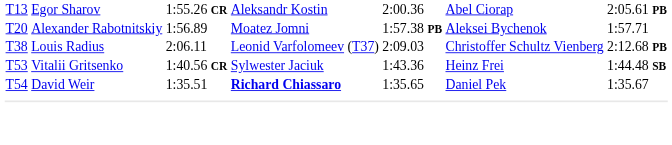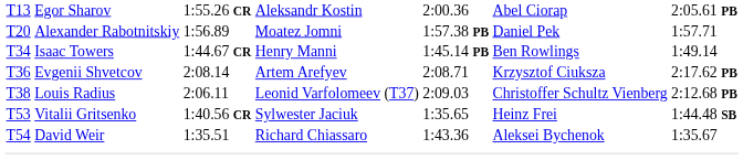 <table>
 <tr>
 <td><a href='#'>T13</a></td>
 <td><a href='#'>Egor Sharov</a><br></td>
 <td>1:55.26 <small><strong>CR</strong></small></td>
 <td><a href='#'>Aleksandr Kostin</a><br></td>
 <td>2:00.36</td>
 <td><a href='#'>Abel Ciorap</a><br></td>
 <td>2:05.61 <small><strong>PB</strong></small></td>
 </tr>
 <tr>
 <td><a href='#'>T20</a></td>
 <td><a href='#'>Alexander Rabotnitskiy</a><br></td>
 <td>1:56.89</td>
 <td><a href='#'>Moatez Jomni</a><br></td>
 <td>1:57.38 <small><strong>PB</strong></small></td>
-<td><a href='#'>Aleksei Bychenok</a><br></td>
+<td><a href='#'>Daniel Pek</a><br></td>
 <td>1:57.71</td>
+</tr>
+<tr>
+<td><a href='#'>T34</a></td>
+<td><a href='#'>Isaac Towers</a><br></td>
+<td>1:44.67 <small><strong>CR</strong></small></td>
+<td><a href='#'>Henry Manni</a><br></td>
+<td>1:45.14 <small><strong>PB</strong></small></td>
+<td><a href='#'>Ben Rowlings</a><br></td>
+<td>1:49.14</td>
+</tr>
+<tr>
+<td><a href='#'>T36</a></td>
+<td><a href='#'>Evgenii Shvetcov</a><br></td>
+<td>2:08.14</td>
+<td><a href='#'>Artem Arefyev</a><br></td>
+<td>2:08.71</td>
+<td><a href='#'>Krzysztof Ciuksza</a><br></td>
+<td>2:17.62 <small><strong>PB</strong></small></td>
 </tr>
 <tr>
 <td><a href='#'>T38</a></td>
 <td><a href='#'>Louis Radius</a><br></td>
 <td>2:06.11</td>
 <td><a href='#'>Leonid Varfolomeev</a> (<a href='#'>T37</a>)<br></td>
 <td>2:09.03</td>
 <td><a href='#'>Christoffer Schultz Vienberg</a><br></td>
 <td>2:12.68 <small><strong>PB</strong></small></td>
 </tr>
 <tr>
 <td><a href='#'>T53</a></td>
 <td><a href='#'>Vitalii Gritsenko</a><br></td>
 <td>1:40.56 <small><strong>CR</strong></small></td>
 <td><a href='#'>Sylwester Jaciuk</a><br></td>
-<td>1:43.36</td>
+<td>1:35.65</td>
 <td><a href='#'>Heinz Frei</a><br></td>
 <td>1:44.48 <small><strong>SB</strong></small></td>
 </tr>
 <tr>
 <td><a href='#'>T54</a></td>
 <td><a href='#'>David Weir</a><br></td>
 <td>1:35.51</td>
-<td><strong><a href='#'>Richard Chiassaro</a><br></strong></td>
-<td>1:35.65</td>
-<td><a href='#'>Daniel Pek</a><br></td>
+<td><a href='#'>Richard Chiassaro</a><br></td>
+<td>1:43.36</td>
+<td><a href='#'>Aleksei Bychenok</a><br></td>
 <td>1:35.67</td>
 </tr>
 <tr>
 <td colspan=7></td>
 </tr>
 <tr>
 </tr>
 <tr bgcolor= e8e8e8>
 <td colspan=7></td>
 </tr>
 </table>
